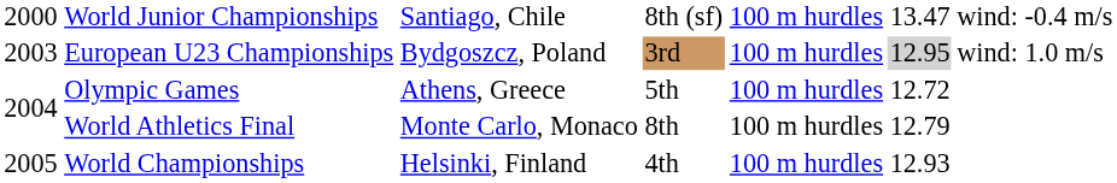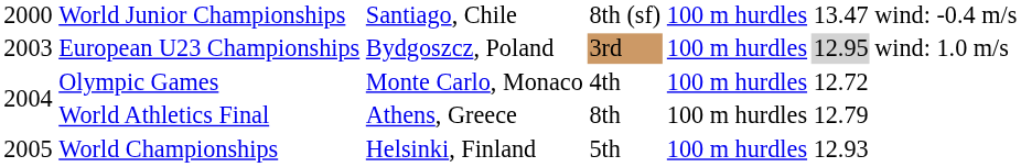 <table>
 <tr>
 <td>2000</td>
 <td><a href='#'>World Junior Championships</a></td>
 <td><a href='#'>Santiago</a>, Chile</td>
 <td>8th (sf)</td>
 <td><a href='#'>100 m hurdles</a></td>
 <td>13.47</td>
 <td>wind: -0.4 m/s</td>
 </tr>
 <tr>
 <td>2003</td>
 <td><a href='#'>European U23 Championships</a></td>
 <td><a href='#'>Bydgoszcz</a>, Poland</td>
 <td bgcolor="cc9966">3rd</td>
 <td><a href='#'>100 m hurdles</a></td>
 <td style="background: lightgrey;">12.95</td>
 <td>wind: 1.0 m/s</td>
 </tr>
 <tr>
 <td rowspan=2>2004</td>
 <td><a href='#'>Olympic Games</a></td>
-<td><a href='#'>Athens</a>, Greece</td>
-<td>5th</td>
+<td><a href='#'>Monte Carlo</a>, Monaco</td>
+<td>4th</td>
 <td><a href='#'>100 m hurdles</a></td>
 <td>12.72</td>
 </tr>
 <tr>
 <td><a href='#'>World Athletics Final</a></td>
-<td><a href='#'>Monte Carlo</a>, Monaco</td>
+<td><a href='#'>Athens</a>, Greece</td>
 <td>8th</td>
 <td>100 m hurdles</td>
 <td>12.79</td>
 </tr>
 <tr>
 <td>2005</td>
 <td><a href='#'>World Championships</a></td>
 <td><a href='#'>Helsinki</a>, Finland</td>
-<td>4th</td>
+<td>5th</td>
 <td><a href='#'>100 m hurdles</a></td>
 <td>12.93</td>
 </tr>
 </table>
